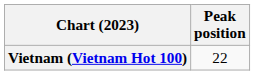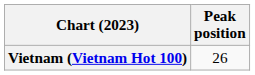 <table class="wikitable plainrowheaders" style="text-align:center">
 <tr>
 <th scope="col">Chart (2023)</th>
 <th scope="col">Peak<br>position</th>
 </tr>
 <tr>
 <th scope="row">Vietnam (<a href='#'>Vietnam Hot 100</a>)</th>
-<td>22</td>
+<td>26</td>
 </tr>
 </table>
